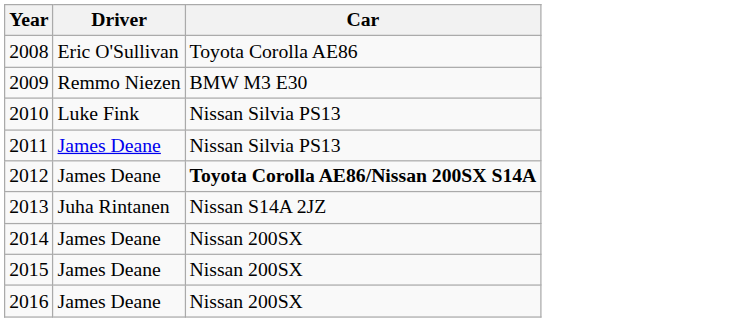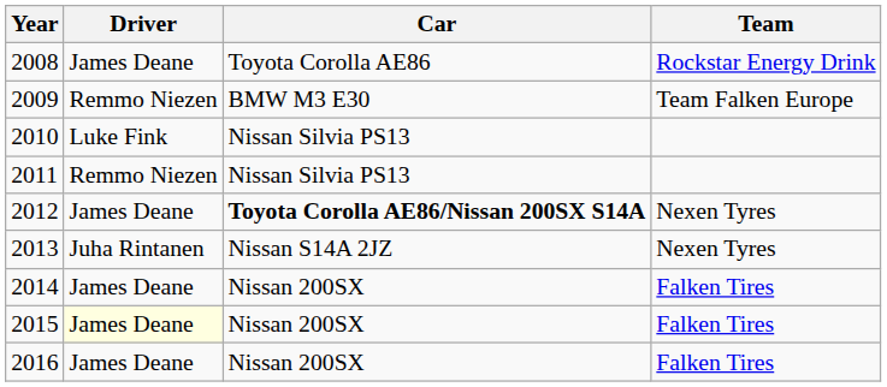 <table class="wikitable">
 <tr>
 <th>Year</th>
 <th>Driver</th>
 <th>Car</th>
+<th>Team</th>
 </tr>
 <tr>
 <td>2008</td>
-<td>Eric O'Sullivan</td>
+<td>James Deane</td>
 <td>Toyota Corolla AE86</td>
+<td><a href='#'>Rockstar Energy Drink</a></td>
 </tr>
 <tr>
 <td>2009</td>
 <td>Remmo Niezen</td>
 <td>BMW M3 E30</td>
+<td>Team Falken Europe</td>
 </tr>
 <tr>
 <td>2010</td>
 <td>Luke Fink</td>
 <td>Nissan Silvia PS13</td>
+<td></td>
 </tr>
 <tr>
 <td>2011</td>
-<td><a href='#'>James Deane</a></td>
+<td>Remmo Niezen</td>
 <td>Nissan Silvia PS13</td>
+<td></td>
 </tr>
 <tr>
 <td>2012</td>
 <td>James Deane</td>
 <td><strong>Toyota Corolla AE86/Nissan 200SX S14A</strong></td>
+<td>Nexen Tyres</td>
 </tr>
 <tr>
 <td>2013</td>
 <td>Juha Rintanen</td>
 <td>Nissan S14A 2JZ</td>
+<td>Nexen Tyres</td>
 </tr>
 <tr>
 <td>2014</td>
 <td>James Deane</td>
 <td>Nissan 200SX</td>
+<td><a href='#'>Falken Tires</a></td>
 </tr>
 <tr>
 <td>2015</td>
-<td>James Deane</td>
+<td style="background: lightyellow;">James Deane</td>
 <td>Nissan 200SX</td>
+<td><a href='#'>Falken Tires</a></td>
 </tr>
 <tr>
 <td>2016</td>
 <td>James Deane</td>
 <td>Nissan 200SX</td>
+<td><a href='#'>Falken Tires</a></td>
 </tr>
 </table>
